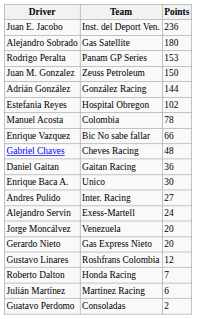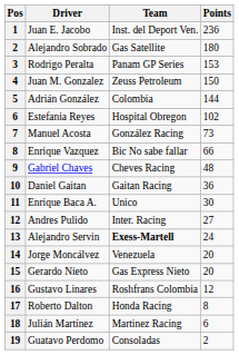 <table class="wikitable" style="font-size:85%">
 <tr>
+<th>Pos</th>
 <th>Driver</th>
 <th>Team</th>
 <th>Points</th>
 </tr>
 <tr>
+<th>1</th>
 <td> Juan E. Jacobo</td>
 <td>Inst. del Deport Ven.</td>
 <td>236</td>
 </tr>
 <tr>
+<th>2</th>
 <td> Alejandro Sobrado</td>
 <td>Gas Satellite</td>
 <td>180</td>
 </tr>
 <tr>
+<th>3</th>
 <td> Rodrigo Peralta</td>
 <td>Panam GP Series</td>
 <td>153</td>
 </tr>
 <tr>
+<th>4</th>
 <td> Juan M. Gonzalez</td>
 <td>Zeuss Petroleum</td>
 <td>150</td>
 </tr>
 <tr>
+<th>5</th>
 <td> Adrián González</td>
-<td>González Racing</td>
+<td>Colombia</td>
 <td>144</td>
 </tr>
 <tr>
+<th>6</th>
 <td> Estefania Reyes</td>
 <td>Hospital Obregon</td>
 <td>102</td>
 </tr>
 <tr>
+<th>7</th>
 <td> Manuel Acosta</td>
-<td>Colombia</td>
-<td>78</td>
+<td>González Racing</td>
+<td>73</td>
 </tr>
 <tr>
+<th>8</th>
 <td> Enrique Vazquez</td>
 <td>Bic No sabe fallar</td>
 <td>66</td>
 </tr>
 <tr>
+<th>9</th>
 <td> <a href='#'>Gabriel Chaves</a></td>
 <td>Cheves Racing</td>
 <td>48</td>
 </tr>
 <tr>
+<th>10</th>
 <td> Daniel Gaitan</td>
 <td>Gaitan Racing</td>
 <td>36</td>
 </tr>
 <tr>
+<th>11</th>
 <td> Enrique Baca A.</td>
 <td>Unico</td>
 <td>30</td>
 </tr>
 <tr>
+<th>12</th>
 <td> Andres Pulido</td>
 <td>Inter. Racing</td>
 <td>27</td>
 </tr>
 <tr>
+<th>13</th>
 <td> Alejandro Servin</td>
-<td>Exess-Martell</td>
+<td><strong>Exess-Martell</strong></td>
 <td>24</td>
 </tr>
 <tr>
+<th>14</th>
 <td> Jorge Moncálvez</td>
 <td>Venezuela</td>
 <td>20</td>
 </tr>
 <tr>
+<th>15</th>
 <td> Gerardo Nieto</td>
 <td>Gas Express Nieto</td>
 <td>20</td>
 </tr>
 <tr>
+<th>16</th>
 <td> Gustavo Linares</td>
 <td>Roshfrans Colombia</td>
 <td>12</td>
 </tr>
 <tr>
+<th>17</th>
 <td> Roberto Dalton</td>
 <td>Honda Racing</td>
-<td>7</td>
+<td>8</td>
 </tr>
 <tr>
+<th>18</th>
 <td> Julián Martínez</td>
 <td>Martinez Racing</td>
 <td>6</td>
 </tr>
 <tr>
+<th>19</th>
 <td> Guatavo Perdomo</td>
 <td>Consoladas</td>
 <td>2</td>
 </tr>
 </table>
